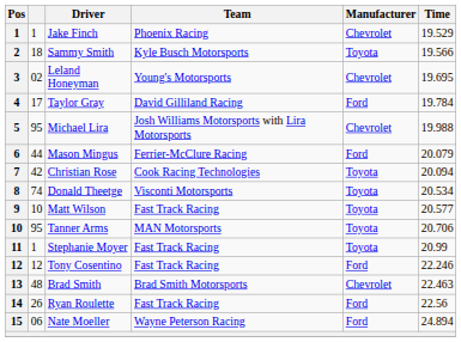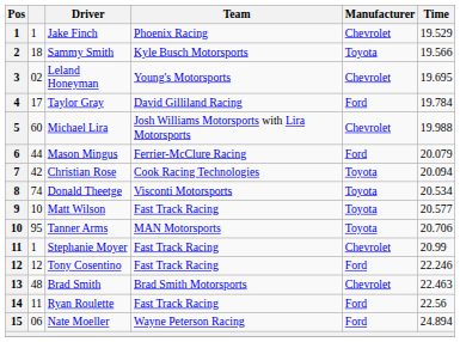 <table class="wikitable" style="font-size:98%">
 <tr>
 <th>Pos</th>
 <th></th>
 <th>Driver</th>
 <th>Team</th>
 <th>Manufacturer</th>
 <th>Time</th>
 </tr>
 <tr>
 <th>1</th>
 <td>1</td>
 <td><a href='#'>Jake Finch</a></td>
 <td><a href='#'>Phoenix Racing</a></td>
 <td><a href='#'>Chevrolet</a></td>
 <td>19.529</td>
 </tr>
 <tr>
 <th>2</th>
 <td>18</td>
 <td><a href='#'>Sammy Smith</a></td>
 <td><a href='#'>Kyle Busch Motorsports</a></td>
 <td><a href='#'>Toyota</a></td>
 <td>19.566</td>
 </tr>
 <tr>
 <th>3</th>
 <td>02</td>
 <td><a href='#'>Leland Honeyman</a></td>
 <td><a href='#'>Young's Motorsports</a></td>
 <td><a href='#'>Chevrolet</a></td>
 <td>19.695</td>
 </tr>
 <tr>
 <th>4</th>
 <td>17</td>
 <td><a href='#'>Taylor Gray</a></td>
 <td><a href='#'>David Gilliland Racing</a></td>
 <td><a href='#'>Ford</a></td>
 <td>19.784</td>
 </tr>
 <tr>
 <th>5</th>
-<td>95</td>
+<td>60</td>
 <td><a href='#'>Michael Lira</a></td>
 <td><a href='#'>Josh Williams Motorsports</a> with <a href='#'>Lira Motorsports</a></td>
 <td><a href='#'>Chevrolet</a></td>
 <td>19.988</td>
 </tr>
 <tr>
 <th>6</th>
 <td>44</td>
 <td><a href='#'>Mason Mingus</a></td>
 <td><a href='#'>Ferrier-McClure Racing</a></td>
 <td><a href='#'>Ford</a></td>
 <td>20.079</td>
 </tr>
 <tr>
 <th>7</th>
 <td>42</td>
 <td><a href='#'>Christian Rose</a></td>
 <td><a href='#'>Cook Racing Technologies</a></td>
 <td><a href='#'>Toyota</a></td>
 <td>20.094</td>
 </tr>
 <tr>
 <th>8</th>
 <td>74</td>
 <td><a href='#'>Donald Theetge</a></td>
 <td><a href='#'>Visconti Motorsports</a></td>
 <td><a href='#'>Toyota</a></td>
 <td>20.534</td>
 </tr>
 <tr>
 <th>9</th>
 <td>10</td>
 <td><a href='#'>Matt Wilson</a></td>
 <td><a href='#'>Fast Track Racing</a></td>
 <td><a href='#'>Toyota</a></td>
 <td>20.577</td>
 </tr>
 <tr>
 <th>10</th>
 <td>95</td>
 <td><a href='#'>Tanner Arms</a></td>
 <td><a href='#'>MAN Motorsports</a></td>
 <td><a href='#'>Toyota</a></td>
 <td>20.706</td>
 </tr>
 <tr>
 <th>11</th>
 <td>1</td>
 <td><a href='#'>Stephanie Moyer</a></td>
 <td><a href='#'>Fast Track Racing</a></td>
-<td><a href='#'>Toyota</a></td>
+<td><a href='#'>Chevrolet</a></td>
 <td>20.99</td>
 </tr>
 <tr>
 <th>12</th>
 <td>12</td>
 <td><a href='#'>Tony Cosentino</a></td>
 <td><a href='#'>Fast Track Racing</a></td>
 <td><a href='#'>Ford</a></td>
 <td>22.246</td>
 </tr>
 <tr>
 <th>13</th>
 <td>48</td>
 <td><a href='#'>Brad Smith</a></td>
 <td><a href='#'>Brad Smith Motorsports</a></td>
 <td><a href='#'>Chevrolet</a></td>
 <td>22.463</td>
 </tr>
 <tr>
 <th>14</th>
-<td>26</td>
+<td>11</td>
 <td><a href='#'>Ryan Roulette</a></td>
 <td><a href='#'>Fast Track Racing</a></td>
 <td><a href='#'>Ford</a></td>
 <td>22.56</td>
 </tr>
 <tr>
 <th>15</th>
 <td>06</td>
 <td><a href='#'>Nate Moeller</a></td>
 <td><a href='#'>Wayne Peterson Racing</a></td>
 <td><a href='#'>Ford</a></td>
 <td>24.894</td>
 </tr>
 <tr>
 <th colspan="6"></th>
 </tr>
 <tr>
 </tr>
 </table>
